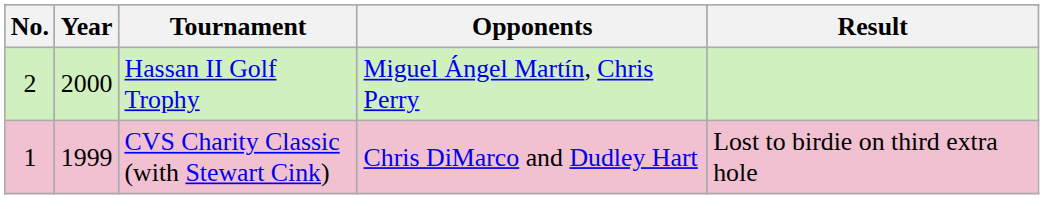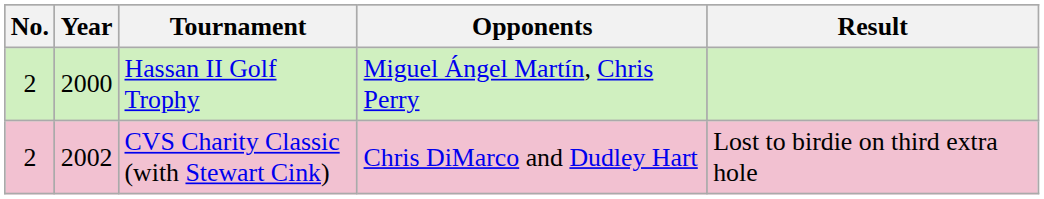 <table class="wikitable" style="font-size:95%;">
 <tr>
 <th>No.</th>
 <th>Year</th>
 <th>Tournament</th>
 <th>Opponents</th>
 <th>Result</th>
 </tr>
 <tr style="background:#D0F0C0;">
 <td align=center>2</td>
 <td>2000</td>
 <td><a href='#'>Hassan II Golf Trophy</a></td>
 <td> <a href='#'>Miguel Ángel Martín</a>,  <a href='#'>Chris Perry</a></td>
 <td></td>
 </tr>
 <tr style="background:#F2C1D1;">
-<td align=center>1</td>
-<td>1999</td>
+<td align=center>2</td>
+<td>2002</td>
 <td><a href='#'>CVS Charity Classic</a><br>(with  <a href='#'>Stewart Cink</a>)</td>
 <td> <a href='#'>Chris DiMarco</a> and  <a href='#'>Dudley Hart</a></td>
 <td>Lost to birdie on third extra hole</td>
 </tr>
 </table>
